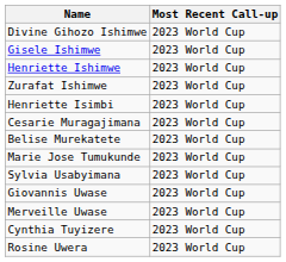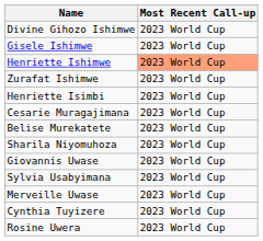 <table class="wikitable sortable">
 <tr>
 <th>Name</th>
 <th>Most Recent Call-up</th>
 </tr>
 <tr>
 <td>Divine Gihozo Ishimwe</td>
 <td>2023 World Cup</td>
 </tr>
 <tr>
 <td><a href='#'>Gisele Ishimwe</a></td>
 <td>2023 World Cup</td>
 </tr>
 <tr>
 <td><a href='#'>Henriette Ishimwe</a></td>
-<td>2023 World Cup</td>
+<td style="background: lightsalmon;">2023 World Cup</td>
 </tr>
 <tr>
 <td>Zurafat Ishimwe</td>
 <td>2023 World Cup</td>
 </tr>
 <tr>
 <td>Henriette Isimbi</td>
 <td>2023 World Cup</td>
 </tr>
 <tr>
 <td>Cesarie Muragajimana</td>
 <td>2023 World Cup</td>
 </tr>
 <tr>
 <td>Belise Murekatete</td>
 <td>2023 World Cup</td>
 </tr>
 <tr>
-<td>Marie Jose Tumukunde</td>
+<td>Sharila Niyomuhoza</td>
+<td>2023 World Cup</td>
+</tr>
+<tr>
+<td>Giovannis Uwase</td>
 <td>2023 World Cup</td>
 </tr>
 <tr>
 <td>Sylvia Usabyimana</td>
-<td>2023 World Cup</td>
-</tr>
-<tr>
-<td>Giovannis Uwase</td>
 <td>2023 World Cup</td>
 </tr>
 <tr>
 <td>Merveille Uwase</td>
 <td>2023 World Cup</td>
 </tr>
 <tr>
 <td>Cynthia Tuyizere</td>
 <td>2023 World Cup</td>
 </tr>
 <tr>
 <td>Rosine Uwera</td>
 <td>2023 World Cup</td>
 </tr>
 </table>
